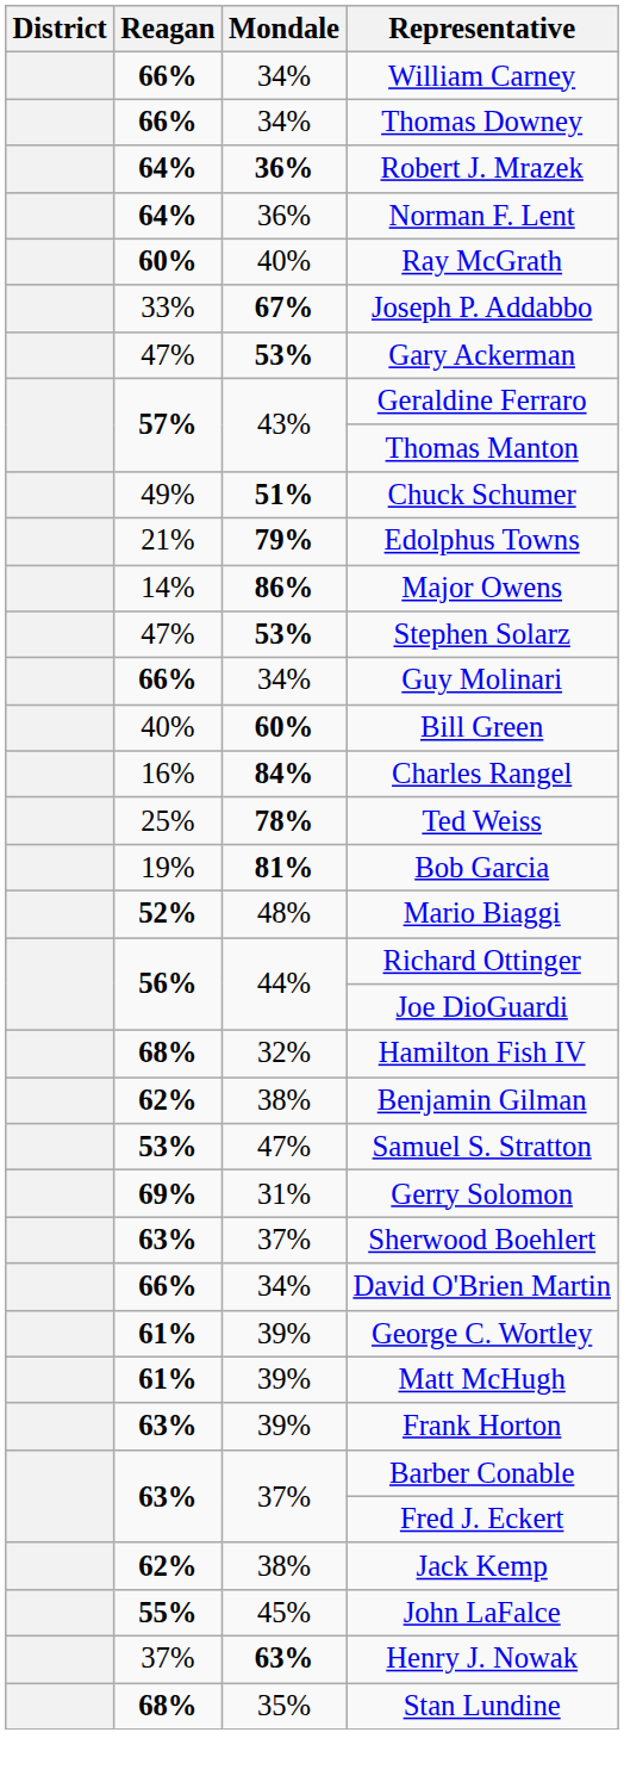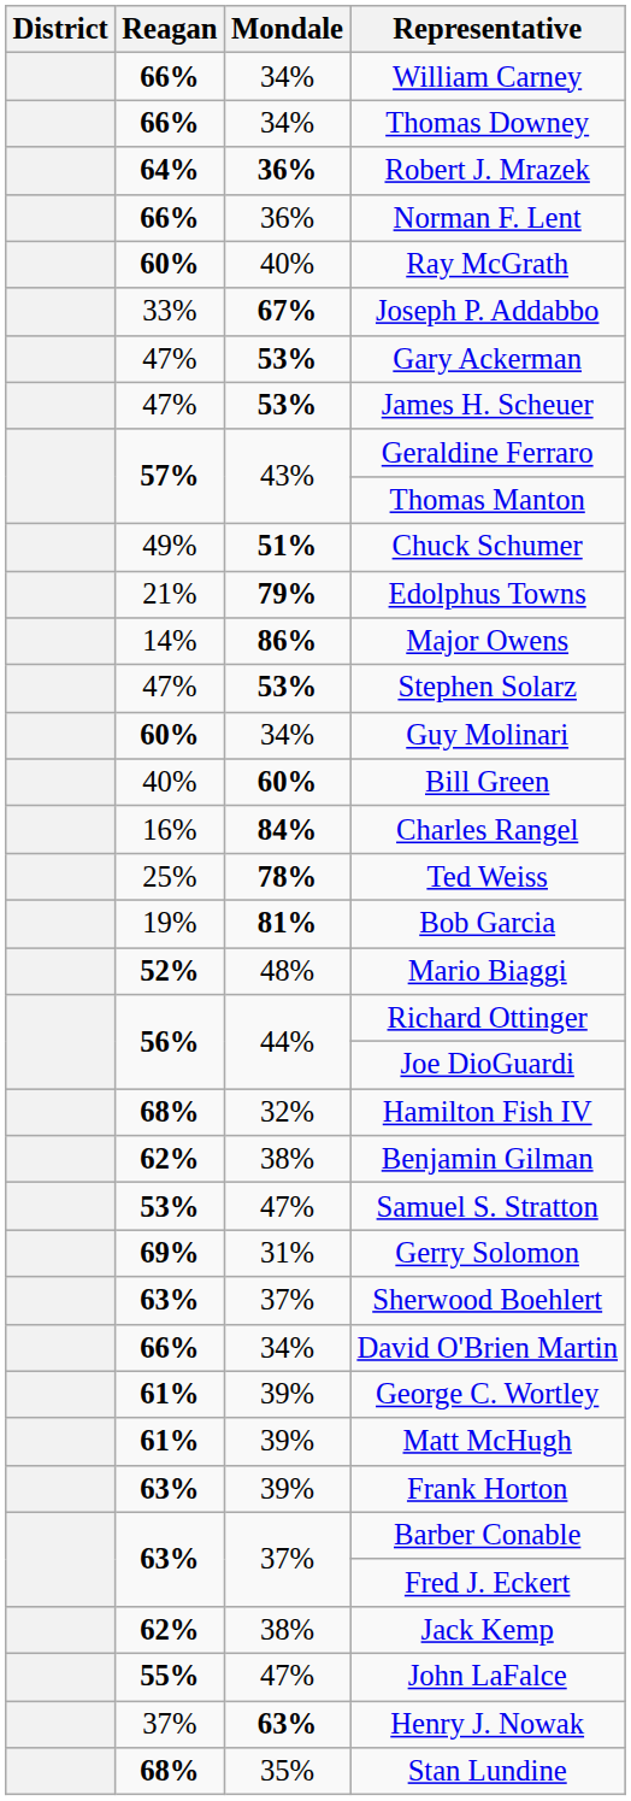 <table class=wikitable>
 <tr>
 <th>District</th>
 <th>Reagan</th>
 <th>Mondale</th>
 <th>Representative</th>
 </tr>
 <tr align=center>
 <th></th>
 <td><strong>66%</strong></td>
 <td>34%</td>
 <td><a href='#'>William Carney</a></td>
 </tr>
 <tr align=center>
 <th></th>
 <td><strong>66%</strong></td>
 <td>34%</td>
 <td><a href='#'>Thomas Downey</a></td>
 </tr>
 <tr align=center>
 <th></th>
 <td><strong>64%</strong></td>
 <td><strong>36%</strong></td>
 <td><a href='#'>Robert J. Mrazek</a></td>
 </tr>
 <tr align=center>
 <th></th>
-<td><strong>64%</strong></td>
+<td><strong>66%</strong></td>
 <td>36%</td>
 <td><a href='#'>Norman F. Lent</a></td>
 </tr>
 <tr align=center>
 <th></th>
 <td><strong>60%</strong></td>
 <td>40%</td>
 <td><a href='#'>Ray McGrath</a></td>
 </tr>
 <tr align=center>
 <th></th>
 <td>33%</td>
 <td><strong>67%</strong></td>
 <td><a href='#'>Joseph P. Addabbo</a></td>
 </tr>
 <tr align=center>
 <th></th>
 <td>47%</td>
 <td><strong>53%</strong></td>
 <td><a href='#'>Gary Ackerman</a></td>
+</tr>
+<tr align=center>
+<th></th>
+<td>47%</td>
+<td><strong>53%</strong></td>
+<td><a href='#'>James H. Scheuer</a></td>
 </tr>
 <tr align=center>
 <th rowspan=2 ></th>
 <td rowspan=2><strong>57%</strong></td>
 <td rowspan=2>43%</td>
 <td><a href='#'>Geraldine Ferraro</a></td>
 </tr>
 <tr align=center>
 <td><a href='#'>Thomas Manton</a></td>
 </tr>
 <tr align=center>
 <th></th>
 <td>49%</td>
 <td><strong>51%</strong></td>
 <td><a href='#'>Chuck Schumer</a></td>
 </tr>
 <tr align=center>
 <th></th>
 <td>21%</td>
 <td><strong>79%</strong></td>
 <td><a href='#'>Edolphus Towns</a></td>
 </tr>
 <tr align=center>
 <th></th>
 <td>14%</td>
 <td><strong>86%</strong></td>
 <td><a href='#'>Major Owens</a></td>
 </tr>
 <tr align=center>
 <th></th>
 <td>47%</td>
 <td><strong>53%</strong></td>
 <td><a href='#'>Stephen Solarz</a></td>
 </tr>
 <tr align=center>
 <th></th>
-<td><strong>66%</strong></td>
+<td><strong>60%</strong></td>
 <td>34%</td>
 <td><a href='#'>Guy Molinari</a></td>
 </tr>
 <tr align=center>
 <th></th>
 <td>40%</td>
 <td><strong>60%</strong></td>
 <td><a href='#'>Bill Green</a></td>
 </tr>
 <tr align=center>
 <th></th>
 <td>16%</td>
 <td><strong>84%</strong></td>
 <td><a href='#'>Charles Rangel</a></td>
 </tr>
 <tr align=center>
 <th></th>
 <td>25%</td>
 <td><strong>78%</strong></td>
 <td><a href='#'>Ted Weiss</a></td>
 </tr>
 <tr align=center>
 <th></th>
 <td>19%</td>
 <td><strong>81%</strong></td>
 <td><a href='#'>Bob Garcia</a></td>
 </tr>
 <tr align=center>
 <th></th>
 <td><strong>52%</strong></td>
 <td>48%</td>
 <td><a href='#'>Mario Biaggi</a></td>
 </tr>
 <tr align=center>
 <th rowspan=2 ></th>
 <td rowspan=2><strong>56%</strong></td>
 <td rowspan=2>44%</td>
 <td><a href='#'>Richard Ottinger</a></td>
 </tr>
 <tr align=center>
 <td><a href='#'>Joe DioGuardi</a></td>
 </tr>
 <tr align=center>
 <th></th>
 <td><strong>68%</strong></td>
 <td>32%</td>
 <td><a href='#'>Hamilton Fish IV</a></td>
 </tr>
 <tr align=center>
 <th></th>
 <td><strong>62%</strong></td>
 <td>38%</td>
 <td><a href='#'>Benjamin Gilman</a></td>
 </tr>
 <tr align=center>
 <th></th>
 <td><strong>53%</strong></td>
 <td>47%</td>
 <td><a href='#'>Samuel S. Stratton</a></td>
 </tr>
 <tr align=center>
 <th></th>
 <td><strong>69%</strong></td>
 <td>31%</td>
 <td><a href='#'>Gerry Solomon</a></td>
 </tr>
 <tr align=center>
 <th></th>
 <td><strong>63%</strong></td>
 <td>37%</td>
 <td><a href='#'>Sherwood Boehlert</a></td>
 </tr>
 <tr align=center>
 <th></th>
 <td><strong>66%</strong></td>
 <td>34%</td>
 <td><a href='#'>David O'Brien Martin</a></td>
 </tr>
 <tr align=center>
 <th></th>
 <td><strong>61%</strong></td>
 <td>39%</td>
 <td><a href='#'>George C. Wortley</a></td>
 </tr>
 <tr align=center>
 <th></th>
 <td><strong>61%</strong></td>
 <td>39%</td>
 <td><a href='#'>Matt McHugh</a></td>
 </tr>
 <tr align=center>
 <th></th>
 <td><strong>63%</strong></td>
 <td>39%</td>
 <td><a href='#'>Frank Horton</a></td>
 </tr>
 <tr align=center>
 <th rowspan=2 ></th>
 <td rowspan=2><strong>63%</strong></td>
 <td rowspan=2>37%</td>
 <td><a href='#'>Barber Conable</a></td>
 </tr>
 <tr align=center>
 <td><a href='#'>Fred J. Eckert</a></td>
 </tr>
 <tr align=center>
 <th></th>
 <td><strong>62%</strong></td>
 <td>38%</td>
 <td><a href='#'>Jack Kemp</a></td>
 </tr>
 <tr align=center>
 <th></th>
 <td><strong>55%</strong></td>
-<td>45%</td>
+<td>47%</td>
 <td><a href='#'>John LaFalce</a></td>
 </tr>
 <tr align=center>
 <th></th>
 <td>37%</td>
 <td><strong>63%</strong></td>
 <td><a href='#'>Henry J. Nowak</a></td>
 </tr>
 <tr align=center>
 <th></th>
 <td><strong>68%</strong></td>
 <td>35%</td>
 <td><a href='#'>Stan Lundine</a></td>
 </tr>
 </table>
